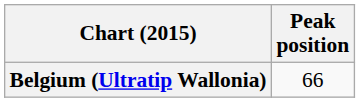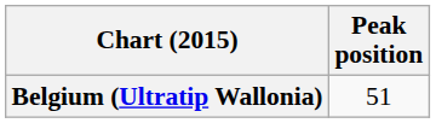 <table class="wikitable plainrowheaders" style="text-align:center">
 <tr>
 <th scope="col">Chart (2015)</th>
 <th scope="col">Peak<br> position</th>
 </tr>
 <tr>
 <th scope="row">Belgium (<a href='#'>Ultratip</a> Wallonia)</th>
-<td>66</td>
+<td>51</td>
 </tr>
 </table>
